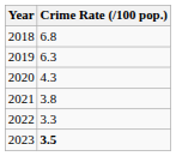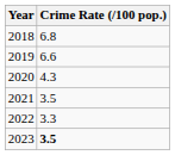 <table class="wikitable">
 <tr>
 <th>Year</th>
 <th>Crime Rate (/100 pop.)</th>
 </tr>
 <tr>
 <td>2018</td>
 <td>6.8</td>
 </tr>
 <tr>
 <td>2019</td>
-<td>6.3</td>
+<td>6.6</td>
 </tr>
 <tr>
 <td>2020</td>
 <td>4.3</td>
 </tr>
 <tr>
 <td>2021</td>
-<td>3.8</td>
+<td>3.5</td>
 </tr>
 <tr>
 <td>2022</td>
 <td>3.3</td>
 </tr>
 <tr>
 <td>2023</td>
 <td><strong>3.5</strong></td>
 </tr>
 </table>
